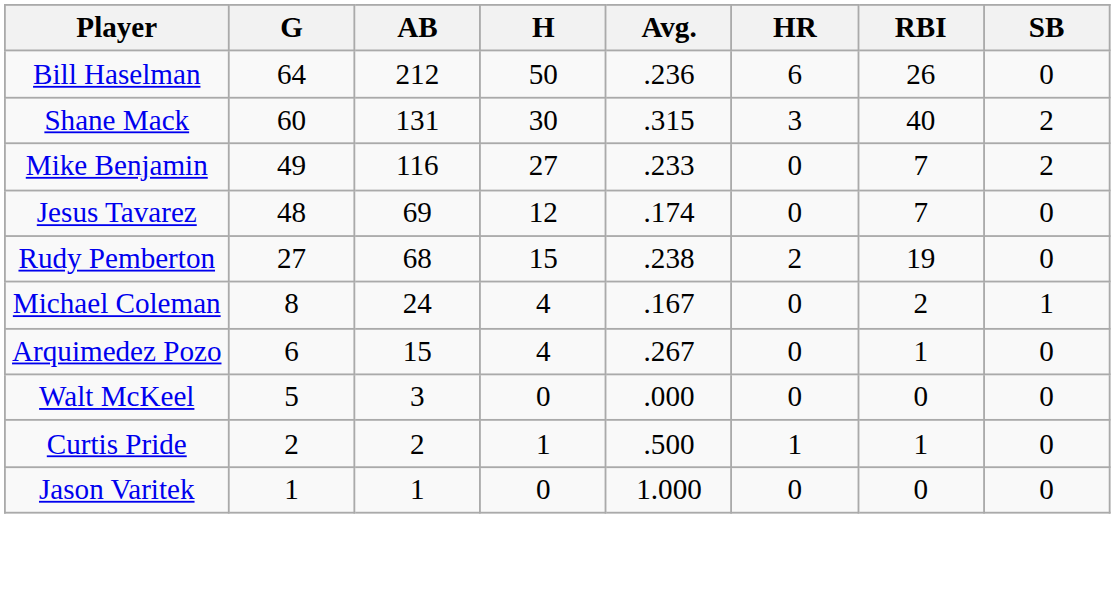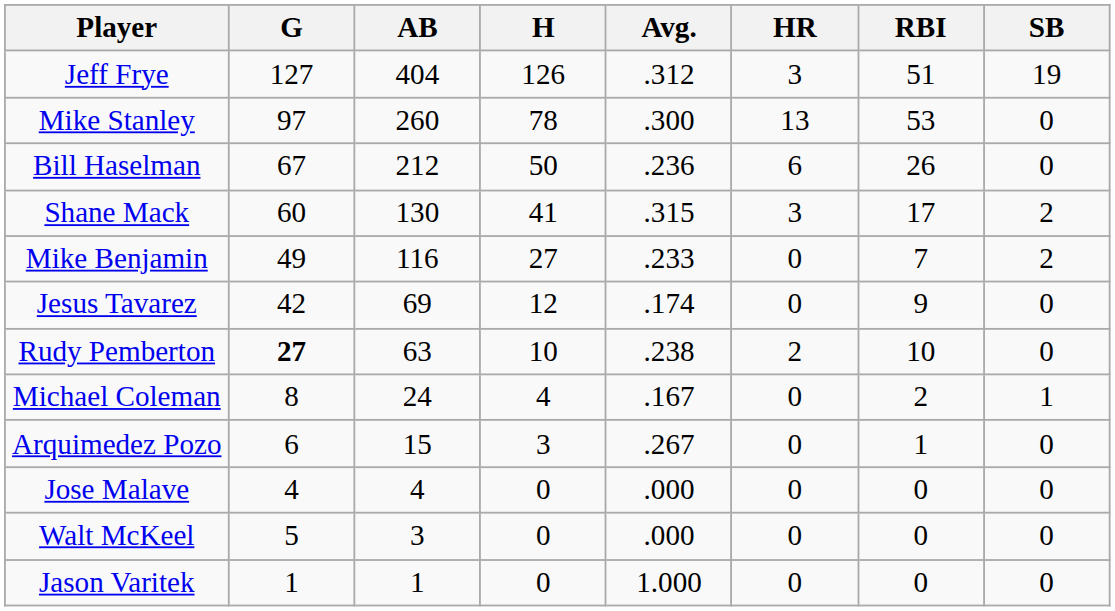 <table class="wikitable sortable">
 <tr>
 <th bgcolor="#DDDDFF" width="16%">Player</th>
 <th bgcolor="#DDDDFF" width="9%">G</th>
 <th bgcolor="#DDDDFF" width="9%">AB</th>
 <th bgcolor="#DDDDFF" width="9%">H</th>
 <th bgcolor="#DDDDFF" width="9%">Avg.</th>
 <th bgcolor="#DDDDFF" width="9%">HR</th>
 <th bgcolor="#DDDDFF" width="9%">RBI</th>
 <th bgcolor="#DDDDFF" width="9%">SB</th>
 </tr>
 <tr align="center">
+<td><a href='#'>Jeff Frye</a></td>
+<td>127</td>
+<td>404</td>
+<td>126</td>
+<td>.312</td>
+<td>3</td>
+<td>51</td>
+<td>19</td>
+</tr>
+<tr align="center">
+<td><a href='#'>Mike Stanley</a></td>
+<td>97</td>
+<td>260</td>
+<td>78</td>
+<td>.300</td>
+<td>13</td>
+<td>53</td>
+<td>0</td>
+</tr>
+<tr align="center">
 <td><a href='#'>Bill Haselman</a></td>
-<td>64</td>
+<td>67</td>
 <td>212</td>
 <td>50</td>
 <td>.236</td>
 <td>6</td>
 <td>26</td>
 <td>0</td>
 </tr>
 <tr align="center">
 <td><a href='#'>Shane Mack</a></td>
 <td>60</td>
-<td>131</td>
-<td>30</td>
+<td>130</td>
+<td>41</td>
 <td>.315</td>
 <td>3</td>
-<td>40</td>
+<td>17</td>
 <td>2</td>
 </tr>
 <tr align="center">
 <td><a href='#'>Mike Benjamin</a></td>
 <td>49</td>
 <td>116</td>
 <td>27</td>
 <td>.233</td>
 <td>0</td>
 <td>7</td>
 <td>2</td>
 </tr>
 <tr align="center">
 <td><a href='#'>Jesus Tavarez</a></td>
-<td>48</td>
+<td>42</td>
 <td>69</td>
 <td>12</td>
 <td>.174</td>
 <td>0</td>
-<td>7</td>
+<td>9</td>
 <td>0</td>
 </tr>
 <tr align="center">
 <td><a href='#'>Rudy Pemberton</a></td>
-<td>27</td>
-<td>68</td>
-<td>15</td>
+<td><strong>27</strong></td>
+<td>63</td>
+<td>10</td>
 <td>.238</td>
 <td>2</td>
-<td>19</td>
+<td>10</td>
 <td>0</td>
 </tr>
 <tr align="center">
 <td><a href='#'>Michael Coleman</a></td>
 <td>8</td>
 <td>24</td>
 <td>4</td>
 <td>.167</td>
 <td>0</td>
 <td>2</td>
 <td>1</td>
 </tr>
 <tr align="center">
 <td><a href='#'>Arquimedez Pozo</a></td>
 <td>6</td>
 <td>15</td>
-<td>4</td>
+<td>3</td>
 <td>.267</td>
 <td>0</td>
 <td>1</td>
+<td>0</td>
+</tr>
+<tr align="center">
+<td><a href='#'>Jose Malave</a></td>
+<td>4</td>
+<td>4</td>
+<td>0</td>
+<td>.000</td>
+<td>0</td>
+<td>0</td>
 <td>0</td>
 </tr>
 <tr align="center">
 <td><a href='#'>Walt McKeel</a></td>
 <td>5</td>
 <td>3</td>
 <td>0</td>
 <td>.000</td>
 <td>0</td>
 <td>0</td>
 <td>0</td>
 </tr>
 <tr align="center">
-<td><a href='#'>Curtis Pride</a></td>
-<td>2</td>
-<td>2</td>
-<td>1</td>
-<td>.500</td>
-<td>1</td>
-<td>1</td>
-<td>0</td>
-</tr>
-<tr align="center">
 <td><a href='#'>Jason Varitek</a></td>
 <td>1</td>
 <td>1</td>
 <td>0</td>
 <td>1.000</td>
 <td>0</td>
 <td>0</td>
 <td>0</td>
 </tr>
 </table>
